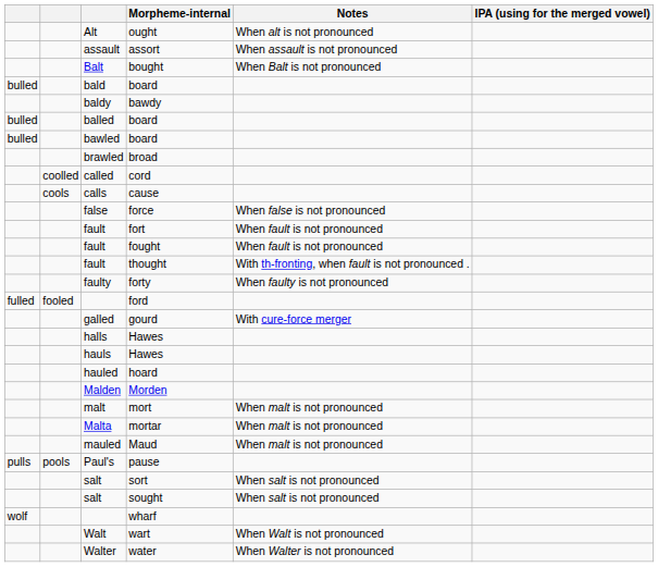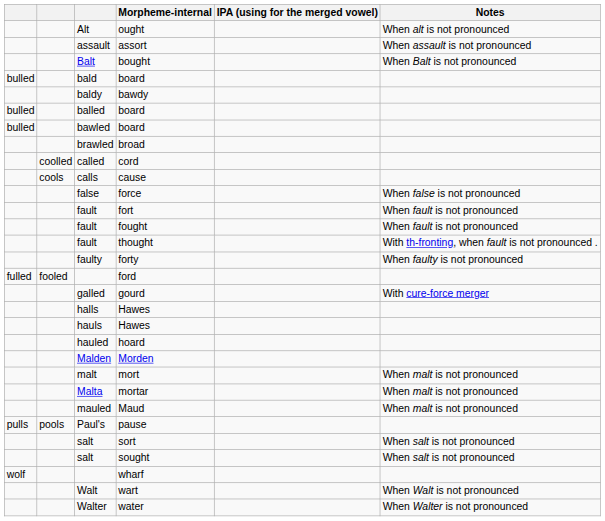 <table class="wikitable sortable mw-collapsible mw-collapsed">
 <tr>
 <th></th>
 <th></th>
 <th></th>
 <th>Morpheme-internal </th>
+<th>IPA (using  for the merged vowel)</th>
 <th>Notes</th>
-<th>IPA (using  for the merged vowel)</th>
 </tr>
 <tr>
 <td></td>
 <td></td>
 <td>Alt</td>
 <td>ought</td>
+<td></td>
 <td>When <em>alt</em> is not pronounced </td>
-<td></td>
 </tr>
 <tr>
 <td></td>
 <td></td>
 <td>assault</td>
 <td>assort</td>
+<td></td>
 <td>When <em>assault</em> is not pronounced </td>
-<td></td>
 </tr>
 <tr>
 <td></td>
 <td></td>
 <td><a href='#'>Balt</a></td>
 <td>bought</td>
+<td></td>
 <td>When <em>Balt</em> is not pronounced </td>
-<td></td>
 </tr>
 <tr>
 <td>bulled</td>
 <td></td>
 <td>bald</td>
 <td>board</td>
 <td></td>
 <td></td>
 </tr>
 <tr>
 <td></td>
 <td></td>
 <td>baldy</td>
 <td>bawdy</td>
 <td></td>
 <td></td>
 </tr>
 <tr>
 <td>bulled</td>
 <td></td>
 <td>balled</td>
 <td>board</td>
 <td></td>
 <td></td>
 </tr>
 <tr>
 <td>bulled</td>
 <td></td>
 <td>bawled</td>
 <td>board</td>
 <td></td>
 <td></td>
 </tr>
 <tr>
 <td></td>
 <td></td>
 <td>brawled</td>
 <td>broad</td>
 <td></td>
 <td></td>
 </tr>
 <tr>
 <td></td>
 <td>coolled</td>
 <td>called</td>
 <td>cord</td>
 <td></td>
 <td></td>
 </tr>
 <tr>
 <td></td>
 <td>cools</td>
 <td>calls</td>
 <td>cause</td>
 <td></td>
 <td></td>
 </tr>
 <tr>
 <td></td>
 <td></td>
 <td>false</td>
 <td>force</td>
+<td></td>
 <td>When <em>false</em> is not pronounced </td>
-<td></td>
 </tr>
 <tr>
 <td></td>
 <td></td>
 <td>fault</td>
 <td>fort</td>
+<td></td>
 <td>When <em>fault</em> is not pronounced </td>
-<td></td>
 </tr>
 <tr>
 <td></td>
 <td></td>
 <td>fault</td>
 <td>fought</td>
+<td></td>
 <td>When <em>fault</em> is not pronounced </td>
-<td></td>
 </tr>
 <tr>
 <td></td>
 <td></td>
 <td>fault</td>
 <td>thought</td>
+<td></td>
 <td>With <a href='#'>th-fronting</a>, when <em>fault</em> is not pronounced .</td>
-<td></td>
 </tr>
 <tr>
 <td></td>
 <td></td>
 <td>faulty</td>
 <td>forty</td>
+<td></td>
 <td>When <em>faulty</em> is not pronounced </td>
-<td></td>
 </tr>
 <tr>
 <td>fulled</td>
 <td>fooled</td>
 <td></td>
 <td>ford</td>
 <td></td>
 <td></td>
 </tr>
 <tr>
 <td></td>
 <td></td>
 <td>galled</td>
 <td>gourd</td>
+<td></td>
 <td>With <a href='#'>cure-force merger</a></td>
-<td></td>
 </tr>
 <tr>
 <td></td>
 <td></td>
 <td>halls</td>
 <td>Hawes</td>
 <td></td>
 <td></td>
 </tr>
 <tr>
 <td></td>
 <td></td>
 <td>hauls</td>
 <td>Hawes</td>
 <td></td>
 <td></td>
 </tr>
 <tr>
 <td></td>
 <td></td>
 <td>hauled</td>
 <td>hoard</td>
 <td></td>
 <td></td>
 </tr>
 <tr>
 <td></td>
 <td></td>
 <td><a href='#'>Malden</a></td>
 <td><a href='#'>Morden</a></td>
 <td></td>
 <td></td>
 </tr>
 <tr>
 <td></td>
 <td></td>
 <td>malt</td>
 <td>mort</td>
+<td></td>
 <td>When <em>malt</em> is not pronounced </td>
-<td></td>
 </tr>
 <tr>
 <td></td>
 <td></td>
 <td><a href='#'>Malta</a></td>
 <td>mortar</td>
+<td></td>
 <td>When <em>malt</em> is not pronounced </td>
-<td></td>
 </tr>
 <tr>
 <td></td>
 <td></td>
 <td>mauled</td>
 <td>Maud</td>
+<td></td>
 <td>When <em>malt</em> is not pronounced </td>
-<td></td>
 </tr>
 <tr>
 <td>pulls</td>
 <td>pools</td>
 <td>Paul's</td>
 <td>pause</td>
 <td></td>
 <td></td>
 </tr>
 <tr>
 <td></td>
 <td></td>
 <td>salt</td>
 <td>sort</td>
+<td></td>
 <td>When <em>salt</em> is not pronounced </td>
-<td></td>
 </tr>
 <tr>
 <td></td>
 <td></td>
 <td>salt</td>
 <td>sought</td>
+<td></td>
 <td>When <em>salt</em> is not pronounced </td>
-<td></td>
 </tr>
 <tr>
 <td>wolf</td>
 <td></td>
 <td></td>
 <td>wharf</td>
 <td></td>
 <td></td>
 </tr>
 <tr>
 <td></td>
 <td></td>
 <td>Walt</td>
 <td>wart</td>
+<td></td>
 <td>When <em>Walt</em> is not pronounced </td>
-<td></td>
 </tr>
 <tr>
 <td></td>
 <td></td>
 <td>Walter</td>
 <td>water</td>
+<td></td>
 <td>When <em>Walter</em> is not pronounced </td>
-<td></td>
 </tr>
 </table>
